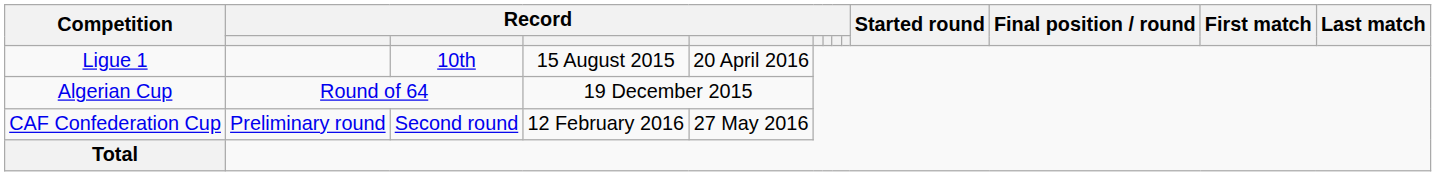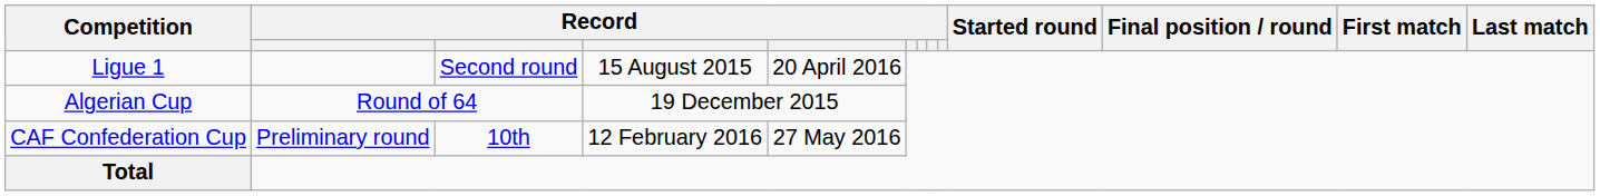 <table class="wikitable" style="text-align: center">
 <tr>
 <th rowspan=2>Competition</th>
 <th colspan=8>Record</th>
 <th rowspan=2>Started round</th>
 <th rowspan=2>Final position / round</th>
 <th rowspan=2>First match</th>
 <th rowspan=2>Last match</th>
 </tr>
 <tr>
 <th></th>
 <th></th>
 <th></th>
 <th></th>
 <th></th>
 <th></th>
 <th></th>
 <th></th>
 </tr>
 <tr>
 <td><a href='#'>Ligue 1</a><br></td>
 <td></td>
-<td><a href='#'>10th</a></td>
+<td><a href='#'>Second round</a></td>
 <td>15 August 2015</td>
 <td>20 April 2016</td>
 </tr>
 <tr>
 <td><a href='#'>Algerian Cup</a><br></td>
 <td colspan=2><a href='#'>Round of 64</a></td>
 <td colspan=2>19 December 2015</td>
 </tr>
 <tr>
 <td><a href='#'>CAF Confederation Cup</a><br></td>
 <td><a href='#'>Preliminary round</a></td>
-<td><a href='#'>Second round</a></td>
+<td><a href='#'>10th</a></td>
 <td>12 February 2016</td>
 <td>27 May 2016</td>
 </tr>
 <tr>
 <th>Total<br></th>
 </tr>
 </table>
